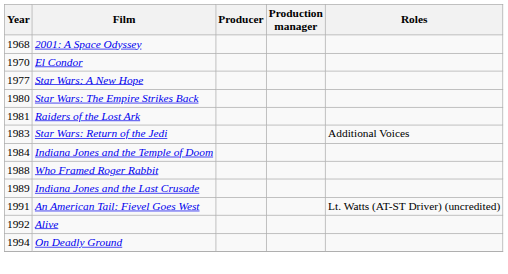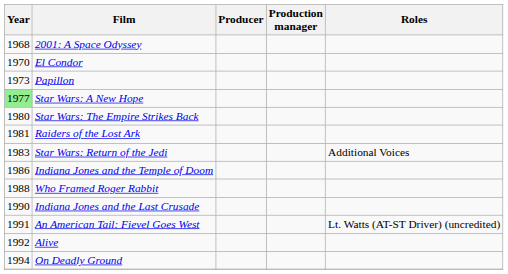 <table class="wikitable sortable">
 <tr>
 <th>Year</th>
 <th>Film</th>
 <th>Producer</th>
 <th>Production<br>manager</th>
 <th>Roles</th>
 </tr>
 <tr>
 <td>1968</td>
 <td><em><a href='#'>2001: A Space Odyssey</a></em></td>
 <td></td>
 <td></td>
 <td></td>
 </tr>
 <tr>
 <td>1970</td>
 <td><em><a href='#'>El Condor</a></em></td>
 <td></td>
 <td></td>
 <td></td>
 </tr>
 <tr>
-<td>1977</td>
+<td>1973</td>
+<td><em><a href='#'>Papillon</a></em></td>
+<td></td>
+<td></td>
+<td></td>
+</tr>
+<tr>
+<td style="background: lightgreen;">1977</td>
 <td><em><a href='#'>Star Wars: A New Hope</a></em></td>
 <td></td>
 <td></td>
 <td></td>
 </tr>
 <tr>
 <td>1980</td>
 <td><em><a href='#'>Star Wars: The Empire Strikes Back</a></em></td>
 <td></td>
 <td></td>
 <td></td>
 </tr>
 <tr>
 <td>1981</td>
 <td><em><a href='#'>Raiders of the Lost Ark</a></em></td>
 <td></td>
 <td></td>
 <td></td>
 </tr>
 <tr>
 <td>1983</td>
 <td><em><a href='#'>Star Wars: Return of the Jedi</a></em></td>
 <td></td>
 <td></td>
 <td>Additional Voices</td>
 </tr>
 <tr>
-<td>1984</td>
+<td>1986</td>
 <td><em><a href='#'>Indiana Jones and the Temple of Doom</a></em></td>
 <td></td>
 <td></td>
 <td></td>
 </tr>
 <tr>
 <td>1988</td>
 <td><em><a href='#'>Who Framed Roger Rabbit</a></em></td>
 <td></td>
 <td></td>
 <td></td>
 </tr>
 <tr>
-<td>1989</td>
+<td>1990</td>
 <td><em><a href='#'>Indiana Jones and the Last Crusade</a></em></td>
 <td></td>
 <td></td>
 <td></td>
 </tr>
 <tr>
 <td>1991</td>
 <td><em><a href='#'>An American Tail: Fievel Goes West</a></em></td>
 <td></td>
 <td></td>
 <td>Lt. Watts (AT-ST Driver) (uncredited)</td>
 </tr>
 <tr>
 <td>1992</td>
 <td><em><a href='#'>Alive</a></em></td>
 <td></td>
 <td></td>
 <td></td>
 </tr>
 <tr>
 <td>1994</td>
 <td><em><a href='#'>On Deadly Ground</a></em></td>
 <td></td>
 <td></td>
 <td></td>
 </tr>
 <tr>
 </tr>
 </table>
